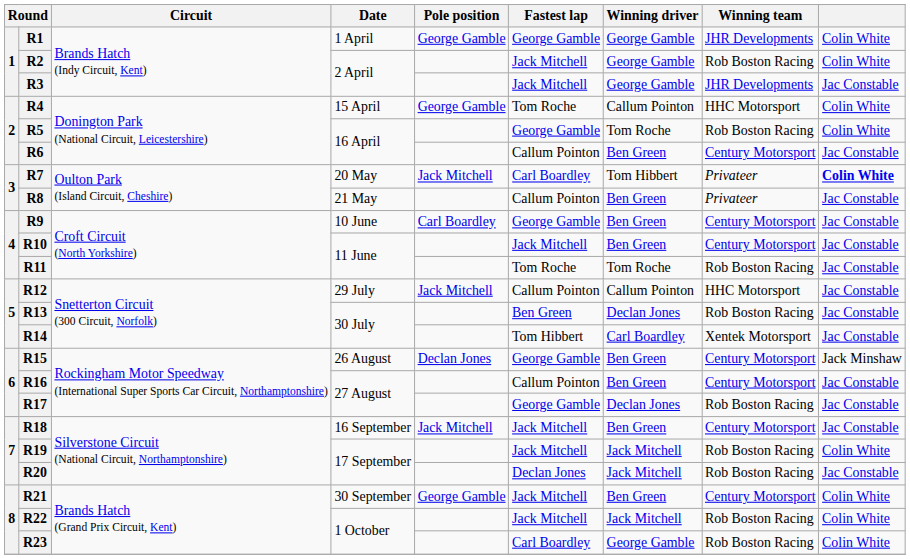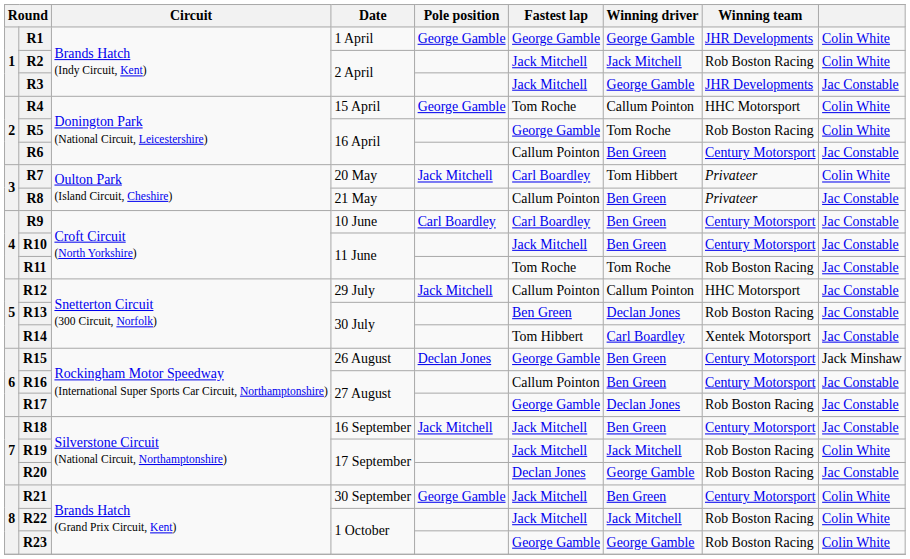 <table class="wikitable" style="font-size: 85%">
 <tr>
 <th colspan=2>Round</th>
 <th>Circuit</th>
 <th>Date</th>
 <th>Pole position</th>
 <th>Fastest lap</th>
 <th>Winning driver</th>
 <th>Winning team</th>
 <th></th>
 </tr>
 <tr>
 <th rowspan=3>1</th>
 <th>R1</th>
 <td rowspan=3><a href='#'>Brands Hatch</a><br><small>(Indy Circuit, <a href='#'>Kent</a>)</small></td>
 <td>1 April</td>
 <td> <a href='#'>George Gamble</a></td>
 <td> <a href='#'>George Gamble</a></td>
 <td> <a href='#'>George Gamble</a></td>
 <td><a href='#'>JHR Developments</a></td>
 <td> <a href='#'>Colin White</a></td>
 </tr>
 <tr>
 <th>R2</th>
 <td rowspan=2>2 April</td>
 <td></td>
 <td> <a href='#'>Jack Mitchell</a></td>
-<td> <a href='#'>George Gamble</a></td>
+<td> <a href='#'>Jack Mitchell</a></td>
 <td>Rob Boston Racing</td>
 <td> <a href='#'>Colin White</a></td>
 </tr>
 <tr>
 <th>R3</th>
 <td></td>
 <td> <a href='#'>Jack Mitchell</a></td>
 <td> <a href='#'>George Gamble</a></td>
 <td><a href='#'>JHR Developments</a></td>
 <td> <a href='#'>Jac Constable</a></td>
 </tr>
 <tr>
 <th rowspan=3>2</th>
 <th>R4</th>
 <td rowspan=3><a href='#'>Donington Park</a><br><small>(National Circuit, <a href='#'>Leicestershire</a>)</small></td>
 <td>15 April</td>
 <td> <a href='#'>George Gamble</a></td>
 <td> Tom Roche</td>
 <td> Callum Pointon</td>
 <td>HHC Motorsport</td>
 <td> <a href='#'>Colin White</a></td>
 </tr>
 <tr>
 <th>R5</th>
 <td rowspan=2>16 April</td>
 <td></td>
 <td> <a href='#'>George Gamble</a></td>
 <td> Tom Roche</td>
 <td>Rob Boston Racing</td>
 <td> <a href='#'>Colin White</a></td>
 </tr>
 <tr>
 <th>R6</th>
 <td></td>
 <td> Callum Pointon</td>
 <td> <a href='#'>Ben Green</a></td>
 <td><a href='#'>Century Motorsport</a></td>
 <td> <a href='#'>Jac Constable</a></td>
 </tr>
 <tr>
 <th rowspan=2>3</th>
 <th>R7</th>
 <td rowspan=2><a href='#'>Oulton Park</a><br><small>(Island Circuit, <a href='#'>Cheshire</a>)</small></td>
 <td>20 May</td>
 <td> <a href='#'>Jack Mitchell</a></td>
 <td> <a href='#'>Carl Boardley</a></td>
 <td> Tom Hibbert</td>
 <td><em>Privateer</em></td>
-<td><strong> <a href='#'>Colin White</a></strong></td>
+<td> <a href='#'>Colin White</a></td>
 </tr>
 <tr>
 <th>R8</th>
 <td>21 May</td>
 <td></td>
 <td> Callum Pointon</td>
 <td> <a href='#'>Ben Green</a></td>
 <td><em>Privateer</em></td>
 <td> <a href='#'>Jac Constable</a></td>
 </tr>
 <tr>
 <th rowspan=3>4</th>
 <th>R9</th>
 <td rowspan=3><a href='#'>Croft Circuit</a><br><small>(<a href='#'>North Yorkshire</a>)</small></td>
 <td>10 June</td>
 <td> <a href='#'>Carl Boardley</a></td>
-<td> <a href='#'>George Gamble</a></td>
+<td> <a href='#'>Carl Boardley</a></td>
 <td> <a href='#'>Ben Green</a></td>
 <td><a href='#'>Century Motorsport</a></td>
 <td> <a href='#'>Jac Constable</a></td>
 </tr>
 <tr>
 <th>R10</th>
 <td rowspan=2>11 June</td>
 <td></td>
 <td> <a href='#'>Jack Mitchell</a></td>
 <td> <a href='#'>Ben Green</a></td>
 <td><a href='#'>Century Motorsport</a></td>
 <td> <a href='#'>Jac Constable</a></td>
 </tr>
 <tr>
 <th>R11</th>
 <td></td>
 <td> Tom Roche</td>
 <td> Tom Roche</td>
 <td>Rob Boston Racing</td>
 <td> <a href='#'>Jac Constable</a></td>
 </tr>
 <tr>
 <th rowspan=3>5</th>
 <th>R12</th>
 <td rowspan=3><a href='#'>Snetterton Circuit</a><br><small>(300 Circuit, <a href='#'>Norfolk</a>)</small></td>
 <td>29 July</td>
 <td> <a href='#'>Jack Mitchell</a></td>
 <td> Callum Pointon</td>
 <td> Callum Pointon</td>
 <td>HHC Motorsport</td>
 <td> <a href='#'>Jac Constable</a></td>
 </tr>
 <tr>
 <th>R13</th>
 <td rowspan=2>30 July</td>
 <td></td>
 <td> <a href='#'>Ben Green</a></td>
 <td> <a href='#'>Declan Jones</a></td>
 <td>Rob Boston Racing</td>
 <td> <a href='#'>Jac Constable</a></td>
 </tr>
 <tr>
 <th>R14</th>
 <td></td>
 <td> Tom Hibbert</td>
 <td> <a href='#'>Carl Boardley</a></td>
 <td>Xentek Motorsport</td>
 <td> <a href='#'>Jac Constable</a></td>
 </tr>
 <tr>
 <th rowspan=3>6</th>
 <th>R15</th>
 <td rowspan=3><a href='#'>Rockingham Motor Speedway</a><br><small>(International Super Sports Car Circuit, <a href='#'>Northamptonshire</a>)</small></td>
 <td>26 August</td>
 <td> <a href='#'>Declan Jones</a></td>
 <td> <a href='#'>George Gamble</a></td>
 <td> <a href='#'>Ben Green</a></td>
 <td><a href='#'>Century Motorsport</a></td>
 <td> Jack Minshaw</td>
 </tr>
 <tr>
 <th>R16</th>
 <td rowspan=2>27 August</td>
 <td></td>
 <td> Callum Pointon</td>
 <td> <a href='#'>Ben Green</a></td>
 <td><a href='#'>Century Motorsport</a></td>
 <td> <a href='#'>Jac Constable</a></td>
 </tr>
 <tr>
 <th>R17</th>
 <td></td>
 <td> <a href='#'>George Gamble</a></td>
 <td> <a href='#'>Declan Jones</a></td>
 <td>Rob Boston Racing</td>
 <td> <a href='#'>Jac Constable</a></td>
 </tr>
 <tr>
 <th rowspan=3>7</th>
 <th>R18</th>
 <td rowspan=3><a href='#'>Silverstone Circuit</a><br><small>(National Circuit, <a href='#'>Northamptonshire</a>)</small></td>
 <td>16 September</td>
 <td> <a href='#'>Jack Mitchell</a></td>
 <td> <a href='#'>Jack Mitchell</a></td>
 <td> <a href='#'>Ben Green</a></td>
 <td><a href='#'>Century Motorsport</a></td>
 <td> <a href='#'>Jac Constable</a></td>
 </tr>
 <tr>
 <th>R19</th>
 <td rowspan=2>17 September</td>
 <td></td>
 <td> <a href='#'>Jack Mitchell</a></td>
 <td> <a href='#'>Jack Mitchell</a></td>
 <td>Rob Boston Racing</td>
 <td> <a href='#'>Colin White</a></td>
 </tr>
 <tr>
 <th>R20</th>
 <td></td>
 <td> <a href='#'>Declan Jones</a></td>
-<td> <a href='#'>Jack Mitchell</a></td>
+<td> <a href='#'>George Gamble</a></td>
 <td>Rob Boston Racing</td>
 <td> <a href='#'>Jac Constable</a></td>
 </tr>
 <tr>
 <th rowspan=3>8</th>
 <th>R21</th>
 <td rowspan=3><a href='#'>Brands Hatch</a><br><small>(Grand Prix Circuit, <a href='#'>Kent</a>)</small></td>
 <td>30 September</td>
 <td> <a href='#'>George Gamble</a></td>
 <td> <a href='#'>Jack Mitchell</a></td>
 <td> <a href='#'>Ben Green</a></td>
 <td><a href='#'>Century Motorsport</a></td>
 <td> <a href='#'>Colin White</a></td>
 </tr>
 <tr>
 <th>R22</th>
 <td rowspan=2>1 October</td>
 <td></td>
 <td> <a href='#'>Jack Mitchell</a></td>
 <td> <a href='#'>Jack Mitchell</a></td>
 <td>Rob Boston Racing</td>
 <td> <a href='#'>Colin White</a></td>
 </tr>
 <tr>
 <th>R23</th>
 <td></td>
-<td> <a href='#'>Carl Boardley</a></td>
+<td> <a href='#'>George Gamble</a></td>
 <td> <a href='#'>George Gamble</a></td>
 <td>Rob Boston Racing</td>
 <td> <a href='#'>Colin White</a></td>
 </tr>
 <tr>
 </tr>
 </table>
